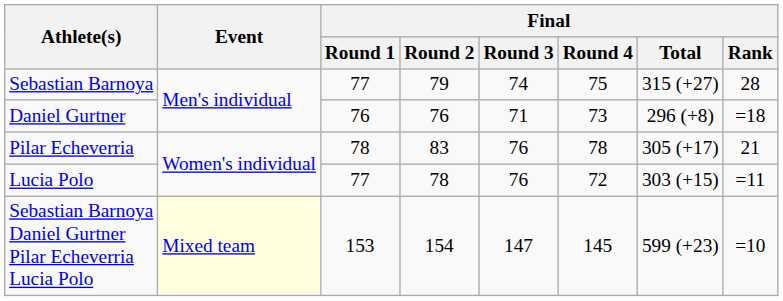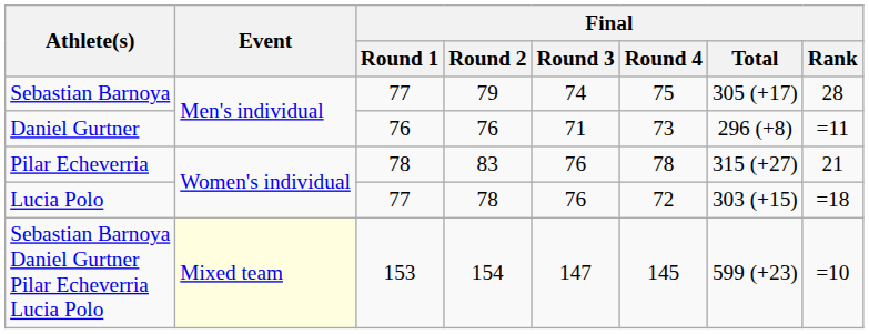 <table class="wikitable" border="1" style="font-size:90%; text-align:center">
 <tr>
 <th rowspan=2>Athlete(s)</th>
 <th rowspan=2>Event</th>
 <th colspan=6>Final</th>
 </tr>
 <tr>
 <th>Round 1</th>
 <th>Round 2</th>
 <th>Round 3</th>
 <th>Round 4</th>
 <th>Total</th>
 <th>Rank</th>
 </tr>
 <tr>
 <td align=left><a href='#'>Sebastian Barnoya</a></td>
 <td align=left rowspan=2><a href='#'>Men's individual</a></td>
 <td>77</td>
 <td>79</td>
 <td>74</td>
 <td>75</td>
-<td>315 (+27)</td>
+<td>305 (+17)</td>
 <td>28</td>
 </tr>
 <tr>
 <td align=left><a href='#'>Daniel Gurtner</a></td>
 <td>76</td>
 <td>76</td>
 <td>71</td>
 <td>73</td>
 <td>296 (+8)</td>
-<td>=18</td>
+<td>=11</td>
 </tr>
 <tr>
 <td align=left><a href='#'>Pilar Echeverria</a></td>
 <td align=left rowspan=2><a href='#'>Women's individual</a></td>
 <td>78</td>
 <td>83</td>
 <td>76</td>
 <td>78</td>
-<td>305 (+17)</td>
+<td>315 (+27)</td>
 <td>21</td>
 </tr>
 <tr>
 <td align=left><a href='#'>Lucia Polo</a></td>
 <td>77</td>
 <td>78</td>
 <td>76</td>
 <td>72</td>
 <td>303 (+15)</td>
-<td>=11</td>
+<td>=18</td>
 </tr>
 <tr>
 <td align=left><a href='#'>Sebastian Barnoya</a><br><a href='#'>Daniel Gurtner</a><br><a href='#'>Pilar Echeverria</a><br><a href='#'>Lucia Polo</a></td>
 <td align=left style="background: lightyellow;"><a href='#'>Mixed team</a></td>
 <td>153</td>
 <td>154</td>
 <td>147</td>
 <td>145</td>
 <td>599 (+23)</td>
 <td>=10</td>
 </tr>
 </table>
